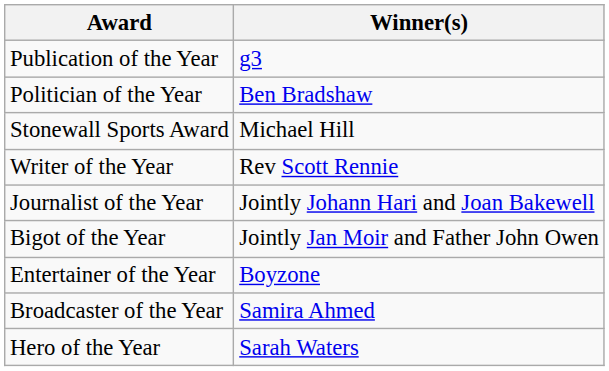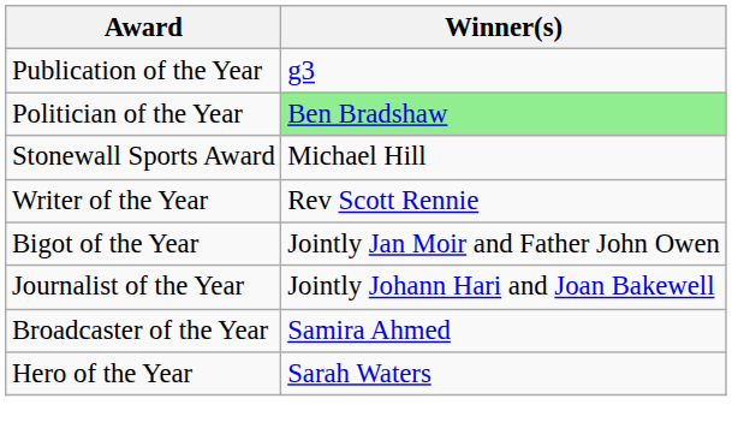 <table class="wikitable">
 <tr>
 <th>Award</th>
 <th>Winner(s)</th>
 </tr>
 <tr>
 <td>Publication of the Year</td>
 <td><a href='#'>g3</a></td>
 </tr>
 <tr>
 <td>Politician of the Year</td>
-<td><a href='#'>Ben Bradshaw</a></td>
+<td style="background: lightgreen;"><a href='#'>Ben Bradshaw</a></td>
 </tr>
 <tr>
 <td>Stonewall Sports Award</td>
 <td>Michael Hill</td>
 </tr>
 <tr>
 <td>Writer of the Year</td>
 <td>Rev <a href='#'>Scott Rennie</a></td>
 </tr>
 <tr>
-<td>Journalist of the Year</td>
-<td>Jointly <a href='#'>Johann Hari</a> and <a href='#'>Joan Bakewell</a></td>
-</tr>
-<tr>
 <td>Bigot of the Year</td>
 <td>Jointly <a href='#'>Jan Moir</a> and Father John Owen</td>
 </tr>
 <tr>
-<td>Entertainer of the Year</td>
-<td><a href='#'>Boyzone</a></td>
+<td>Journalist of the Year</td>
+<td>Jointly <a href='#'>Johann Hari</a> and <a href='#'>Joan Bakewell</a></td>
 </tr>
 <tr>
 <td>Broadcaster of the Year</td>
 <td><a href='#'>Samira Ahmed</a></td>
 </tr>
 <tr>
 <td>Hero of the Year</td>
 <td><a href='#'>Sarah Waters</a></td>
 </tr>
 </table>
